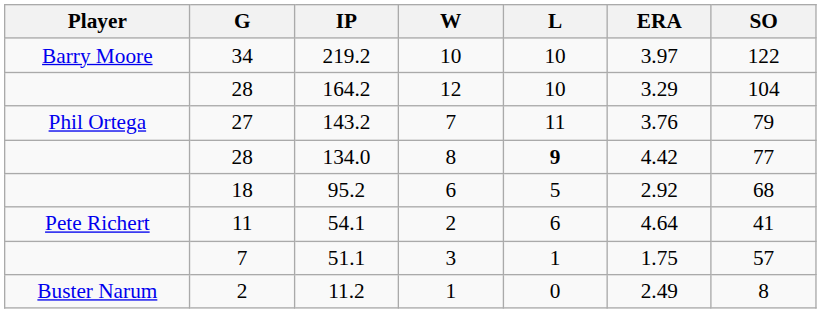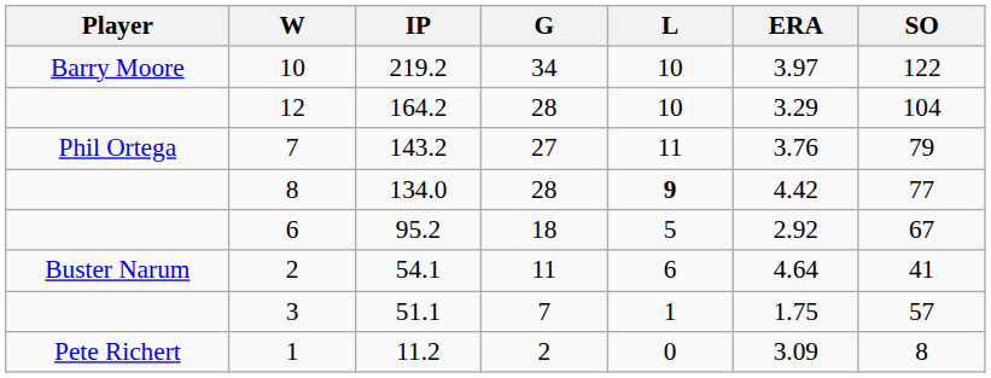 <table class="wikitable sortable">
 <tr>
 <th bgcolor="#DDDDFF" width="16%">Player</th>
+<th bgcolor="#DDDDFF" width="9%">W</th>
+<th bgcolor="#DDDDFF" width="9%">IP</th>
 <th bgcolor="#DDDDFF" width="9%">G</th>
-<th bgcolor="#DDDDFF" width="9%">IP</th>
-<th bgcolor="#DDDDFF" width="9%">W</th>
 <th bgcolor="#DDDDFF" width="9%">L</th>
 <th bgcolor="#DDDDFF" width="9%">ERA</th>
 <th bgcolor="#DDDDFF" width="9%">SO</th>
 </tr>
 <tr align="center">
 <td><a href='#'>Barry Moore</a></td>
+<td>10</td>
+<td>219.2</td>
 <td>34</td>
-<td>219.2</td>
-<td>10</td>
 <td>10</td>
 <td>3.97</td>
 <td>122</td>
 </tr>
 <tr align="center">
 <td></td>
+<td>12</td>
+<td>164.2</td>
 <td>28</td>
-<td>164.2</td>
-<td>12</td>
 <td>10</td>
 <td>3.29</td>
 <td>104</td>
 </tr>
 <tr align="center">
 <td><a href='#'>Phil Ortega</a></td>
+<td>7</td>
+<td>143.2</td>
 <td>27</td>
-<td>143.2</td>
-<td>7</td>
 <td>11</td>
 <td>3.76</td>
 <td>79</td>
 </tr>
 <tr align="center">
 <td></td>
+<td>8</td>
+<td>134.0</td>
 <td>28</td>
-<td>134.0</td>
-<td>8</td>
 <td><strong>9</strong></td>
 <td>4.42</td>
 <td>77</td>
 </tr>
 <tr align="center">
 <td></td>
+<td>6</td>
+<td>95.2</td>
 <td>18</td>
-<td>95.2</td>
-<td>6</td>
 <td>5</td>
 <td>2.92</td>
-<td>68</td>
+<td>67</td>
 </tr>
 <tr align="center">
-<td><a href='#'>Pete Richert</a></td>
+<td><a href='#'>Buster Narum</a></td>
+<td>2</td>
+<td>54.1</td>
 <td>11</td>
-<td>54.1</td>
-<td>2</td>
 <td>6</td>
 <td>4.64</td>
 <td>41</td>
 </tr>
 <tr align="center">
 <td></td>
+<td>3</td>
+<td>51.1</td>
 <td>7</td>
-<td>51.1</td>
-<td>3</td>
 <td>1</td>
 <td>1.75</td>
 <td>57</td>
 </tr>
 <tr align="center">
-<td><a href='#'>Buster Narum</a></td>
+<td><a href='#'>Pete Richert</a></td>
+<td>1</td>
+<td>11.2</td>
 <td>2</td>
-<td>11.2</td>
-<td>1</td>
 <td>0</td>
-<td>2.49</td>
+<td>3.09</td>
 <td>8</td>
 </tr>
 </table>
